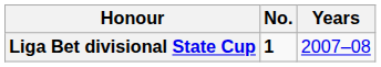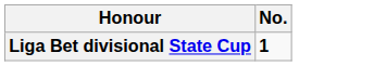 <table class="wikitable plainrowheaders">
 <tr>
 <th scope=col>Honour</th>
 <th scope=col>No.</th>
-<th scope=col>Years</th>
 </tr>
 <tr>
 <th scope=row>Liga Bet divisional <a href='#'>State Cup</a></th>
 <td><strong>1</strong></td>
-<td><a href='#'>2007–08</a></td>
 </tr>
 </table>
